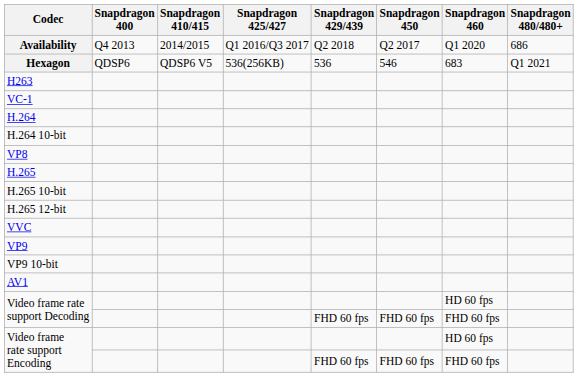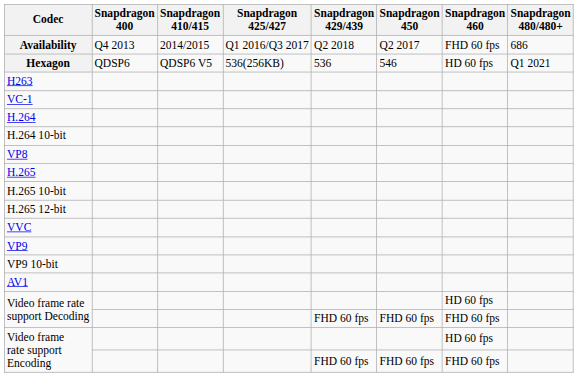 <table class="wikitable">
 <tr>
 <th>Codec</th>
 <th>Snapdragon<br>400</th>
 <th>Snapdragon<br>410/415</th>
 <th>Snapdragon<br>425/427</th>
 <th>Snapdragon<br>429/439</th>
 <th>Snapdragon<br>450</th>
 <th>Snapdragon<br>460</th>
 <th>Snapdragon<br>480/480+</th>
 </tr>
 <tr>
 <th>Availability</th>
 <td>Q4 2013</td>
 <td>2014/2015</td>
 <td>Q1 2016/Q3 2017</td>
 <td>Q2 2018</td>
 <td>Q2 2017</td>
-<td>Q1 2020</td>
+<td>FHD 60 fps</td>
 <td>686</td>
 </tr>
 <tr>
 <th>Hexagon</th>
 <td>QDSP6</td>
 <td>QDSP6 V5</td>
 <td>536(256KB)</td>
 <td>536</td>
 <td>546</td>
-<td>683</td>
+<td>HD 60 fps</td>
 <td>Q1 2021</td>
 </tr>
 <tr>
 <td><a href='#'>H263</a></td>
 <td></td>
 <td></td>
 <td></td>
 <td></td>
 <td></td>
 <td></td>
 <td></td>
 </tr>
 <tr>
 <td><a href='#'>VC-1</a></td>
 <td></td>
 <td></td>
 <td></td>
 <td></td>
 <td></td>
 <td></td>
 <td></td>
 </tr>
 <tr>
 <td><a href='#'>H.264</a></td>
 <td></td>
 <td></td>
 <td></td>
 <td></td>
 <td></td>
 <td></td>
 <td></td>
 </tr>
 <tr>
 <td>H.264 10-bit</td>
 <td></td>
 <td></td>
 <td></td>
 <td></td>
 <td></td>
 <td></td>
 <td></td>
 </tr>
 <tr>
 <td><a href='#'>VP8</a></td>
 <td></td>
 <td></td>
 <td></td>
 <td></td>
 <td></td>
 <td></td>
 <td></td>
 </tr>
 <tr>
 <td><a href='#'>H.265</a></td>
 <td></td>
 <td></td>
 <td></td>
 <td></td>
 <td></td>
 <td></td>
 <td></td>
 </tr>
 <tr>
 <td>H.265 10-bit</td>
 <td></td>
 <td></td>
 <td></td>
 <td></td>
 <td></td>
 <td></td>
 <td></td>
 </tr>
 <tr>
 <td>H.265 12-bit</td>
 <td></td>
 <td></td>
 <td></td>
 <td></td>
 <td></td>
 <td></td>
 <td></td>
 </tr>
 <tr>
 <td><a href='#'>VVC</a></td>
 <td></td>
 <td></td>
 <td></td>
 <td></td>
 <td></td>
 <td></td>
 <td></td>
 </tr>
 <tr>
 <td><a href='#'>VP9</a></td>
 <td></td>
 <td></td>
 <td></td>
 <td></td>
 <td></td>
 <td></td>
 <td></td>
 </tr>
 <tr>
 <td>VP9 10-bit</td>
 <td></td>
 <td></td>
 <td></td>
 <td></td>
 <td></td>
 <td></td>
 <td></td>
 </tr>
 <tr>
 <td><a href='#'>AV1</a></td>
 <td></td>
 <td></td>
 <td></td>
 <td></td>
 <td></td>
 <td></td>
 <td></td>
 </tr>
 <tr>
 <td rowspan="2">Video frame rate<br>support Decoding</td>
 <td></td>
 <td></td>
 <td></td>
 <td></td>
 <td></td>
 <td>HD 60 fps</td>
 <td></td>
 </tr>
 <tr>
 <td></td>
 <td></td>
 <td></td>
 <td>FHD 60 fps</td>
 <td>FHD 60 fps</td>
 <td>FHD 60 fps</td>
 <td></td>
 </tr>
 <tr>
 <td rowspan="2">Video frame<br>rate support<br>Encoding</td>
 <td></td>
 <td></td>
 <td></td>
 <td></td>
 <td></td>
 <td>HD 60 fps</td>
 <td></td>
 </tr>
 <tr>
 <td></td>
 <td></td>
 <td></td>
 <td>FHD 60 fps</td>
 <td>FHD 60 fps</td>
 <td>FHD 60 fps</td>
 <td></td>
 </tr>
 </table>
